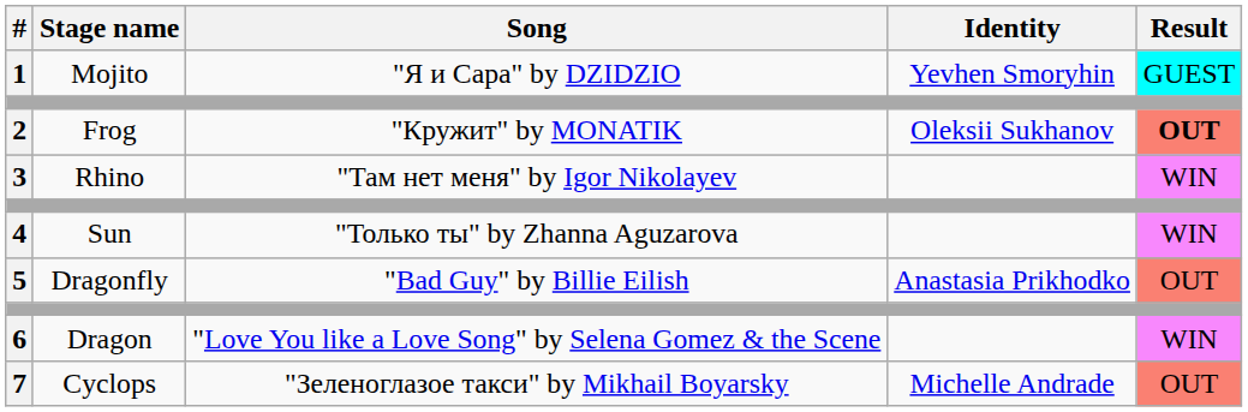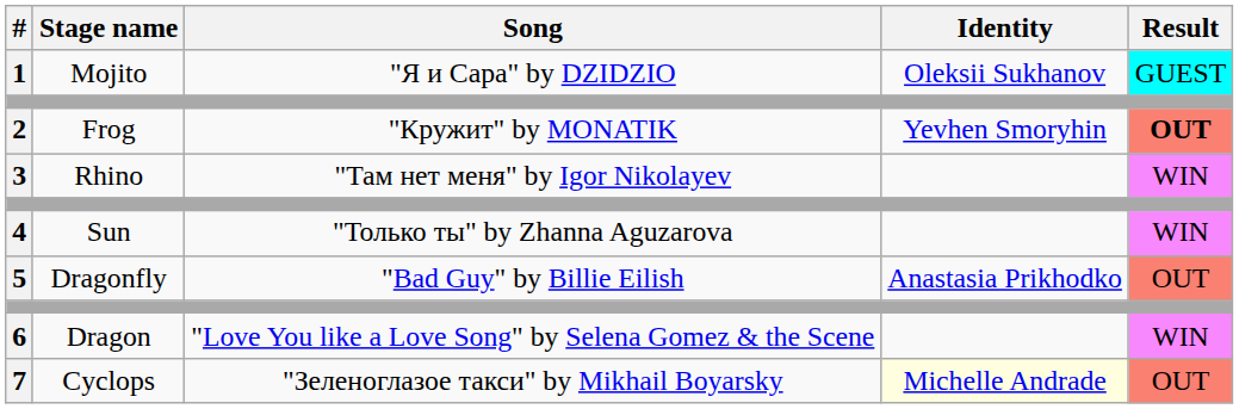 <table class="wikitable plainrowheaders" style="text-align: center">
 <tr>
 <th>#</th>
 <th>Stage name</th>
 <th>Song</th>
 <th>Identity</th>
 <th>Result</th>
 </tr>
 <tr>
 <th>1</th>
 <td>Mojito</td>
 <td>"Я и Сара" by <a href='#'>DZIDZIO</a></td>
-<td><a href='#'>Yevhen Smoryhin</a></td>
+<td><a href='#'>Oleksii Sukhanov</a></td>
 <td bgcolor=#00ffff>GUEST</td>
 </tr>
 <tr>
 <td colspan="5" style="background:darkgray"></td>
 </tr>
 <tr>
 <th>2</th>
 <td>Frog</td>
 <td>"Кружит" by <a href='#'>MONATIK</a></td>
-<td><a href='#'>Oleksii Sukhanov</a></td>
+<td><a href='#'>Yevhen Smoryhin</a></td>
 <td bgcolor=salmon><strong>OUT</strong></td>
 </tr>
 <tr>
 <th>3</th>
 <td>Rhino</td>
 <td>"Там нет меня" by <a href='#'>Igor Nikolayev</a></td>
 <td></td>
 <td bgcolor="F888FD">WIN</td>
 </tr>
 <tr>
 <td colspan="5" style="background:darkgray"></td>
 </tr>
 <tr>
 <th>4</th>
 <td>Sun</td>
 <td>"Только ты" by Zhanna Aguzarova</td>
 <td></td>
 <td bgcolor="F888FD">WIN</td>
 </tr>
 <tr>
 <th>5</th>
 <td>Dragonfly</td>
 <td>"<a href='#'>Bad Guy</a>" by <a href='#'>Billie Eilish</a></td>
 <td><a href='#'>Anastasia Prikhodko</a></td>
 <td bgcolor=salmon>OUT</td>
 </tr>
 <tr>
 <td colspan="5" style="background:darkgray"></td>
 </tr>
 <tr>
 <th>6</th>
 <td>Dragon</td>
 <td>"<a href='#'>Love You like a Love Song</a>" by <a href='#'>Selena Gomez & the Scene</a></td>
 <td></td>
 <td bgcolor="F888FD">WIN</td>
 </tr>
 <tr>
 <th>7</th>
 <td>Cyclops</td>
 <td>"Зеленоглазое такси" by <a href='#'>Mikhail Boyarsky</a></td>
-<td><a href='#'>Michelle Andrade</a></td>
+<td style="background: lightyellow;"><a href='#'>Michelle Andrade</a></td>
 <td bgcolor=salmon>OUT</td>
 </tr>
 </table>
